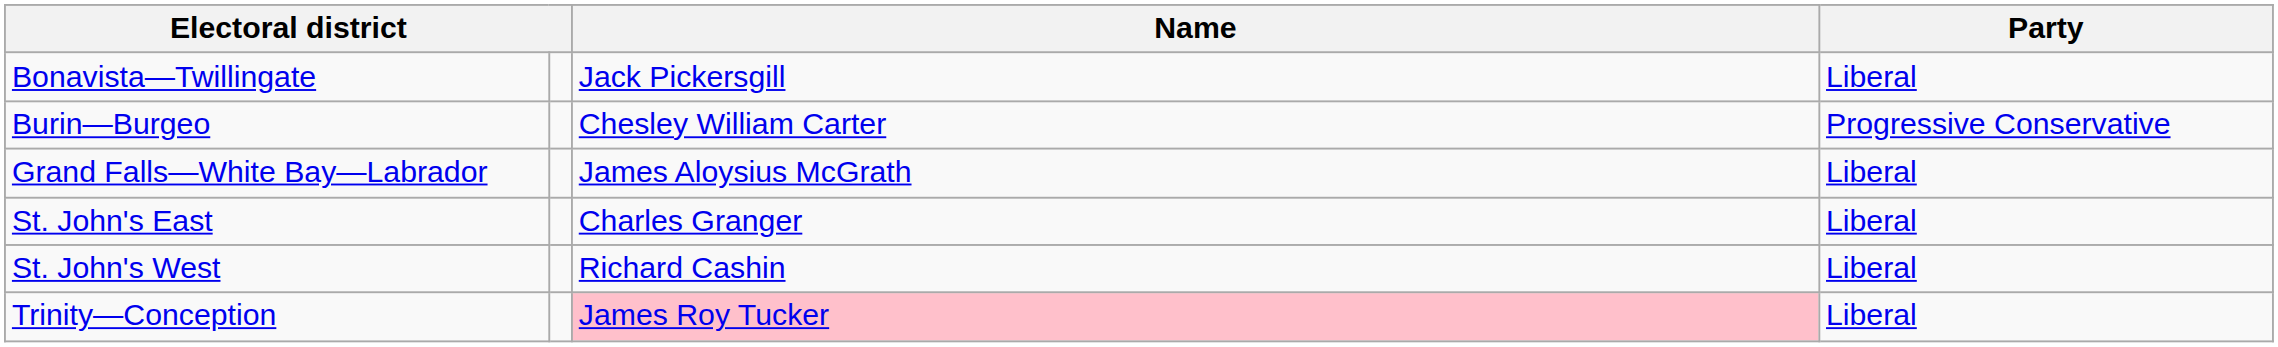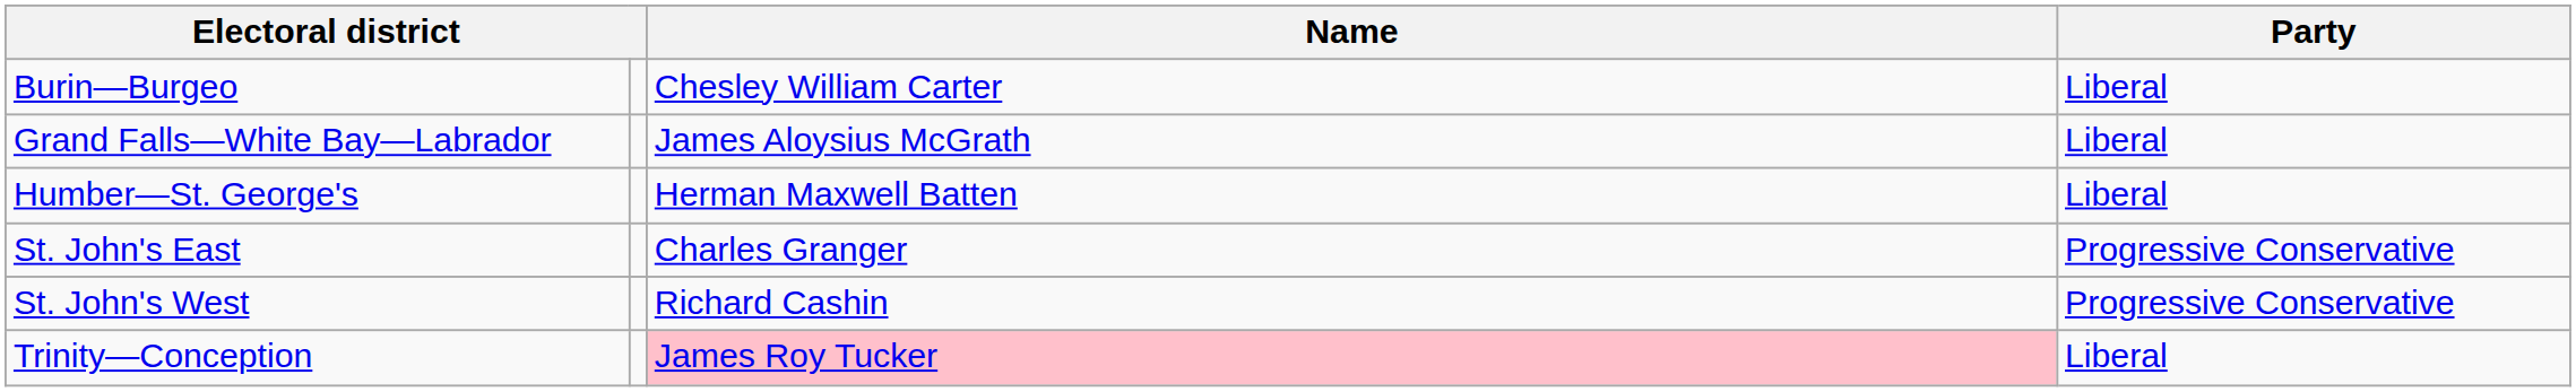 <table class="wikitable" width=95%>
 <tr>
 <th colspan=2 width=25%>Electoral district</th>
 <th>Name</th>
 <th width=20%>Party</th>
 </tr>
 <tr>
-<td width=24%><a href='#'>Bonavista—Twillingate</a></td>
-<td></td>
-<td><a href='#'>Jack Pickersgill</a></td>
-<td><a href='#'>Liberal</a></td>
-</tr>
-<tr>
 <td><a href='#'>Burin—Burgeo</a></td>
 <td></td>
 <td><a href='#'>Chesley William Carter</a></td>
-<td><a href='#'>Progressive Conservative</a></td>
+<td><a href='#'>Liberal</a></td>
 </tr>
 <tr>
 <td><a href='#'>Grand Falls—White Bay—Labrador</a></td>
 <td></td>
 <td><a href='#'>James Aloysius McGrath</a></td>
 <td><a href='#'>Liberal</a></td>
 </tr>
 <tr>
+<td><a href='#'>Humber—St. George's</a></td>
+<td></td>
+<td><a href='#'>Herman Maxwell Batten</a></td>
+<td><a href='#'>Liberal</a></td>
+</tr>
+<tr>
 <td><a href='#'>St. John's East</a></td>
 <td></td>
 <td><a href='#'>Charles Granger</a></td>
-<td><a href='#'>Liberal</a></td>
+<td><a href='#'>Progressive Conservative</a></td>
 </tr>
 <tr>
 <td><a href='#'>St. John's West</a></td>
 <td></td>
 <td><a href='#'>Richard Cashin</a></td>
-<td><a href='#'>Liberal</a></td>
+<td><a href='#'>Progressive Conservative</a></td>
 </tr>
 <tr>
 <td><a href='#'>Trinity—Conception</a></td>
 <td></td>
 <td style="background: pink;"><a href='#'>James Roy Tucker</a></td>
 <td><a href='#'>Liberal</a></td>
 </tr>
 </table>
